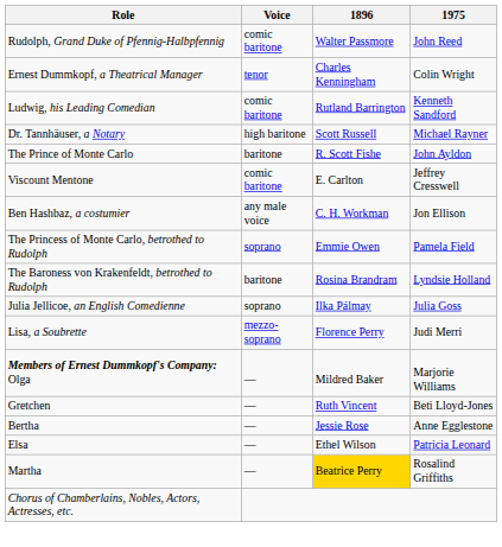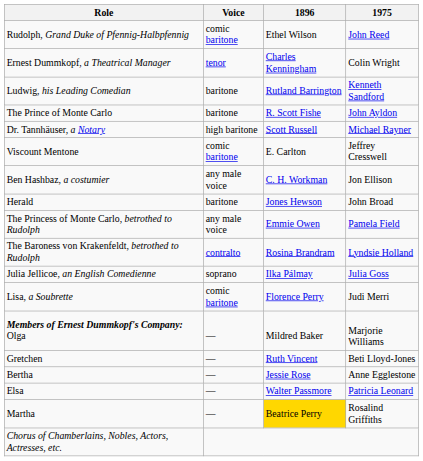 <table Class="wikitable" style="font-size:90%; line-height:1.2">
 <tr>
 <th>Role</th>
 <th>Voice</th>
 <th>1896</th>
 <th>1975</th>
 </tr>
 <tr>
 <td>Rudolph, <em>Grand Duke of Pfennig-Halbpfennig</em></td>
 <td>comic <a href='#'>baritone</a></td>
-<td><a href='#'>Walter Passmore</a></td>
+<td>Ethel Wilson</td>
 <td><a href='#'>John Reed</a></td>
 </tr>
 <tr>
 <td>Ernest Dummkopf, <em>a Theatrical Manager</em></td>
 <td><a href='#'>tenor</a></td>
 <td><a href='#'>Charles Kenningham</a></td>
 <td>Colin Wright</td>
 </tr>
 <tr>
 <td>Ludwig, <em>his Leading Comedian</em></td>
-<td>comic <a href='#'>baritone</a></td>
+<td>baritone</td>
 <td><a href='#'>Rutland Barrington</a></td>
 <td><a href='#'>Kenneth Sandford</a></td>
+</tr>
+<tr>
+<td>The Prince of Monte Carlo</td>
+<td>baritone</td>
+<td><a href='#'>R. Scott Fishe</a></td>
+<td><a href='#'>John Ayldon</a></td>
 </tr>
 <tr>
 <td>Dr. Tannhäuser, <em>a <a href='#'>Notary</a></em></td>
 <td>high baritone</td>
 <td><a href='#'>Scott Russell</a></td>
 <td><a href='#'>Michael Rayner</a></td>
-</tr>
-<tr>
-<td>The Prince of Monte Carlo</td>
-<td>baritone</td>
-<td><a href='#'>R. Scott Fishe</a></td>
-<td><a href='#'>John Ayldon</a></td>
 </tr>
 <tr>
 <td>Viscount Mentone</td>
 <td>comic <a href='#'>baritone</a></td>
 <td>E. Carlton</td>
 <td>Jeffrey Cresswell</td>
 </tr>
 <tr>
 <td>Ben Hashbaz, <em>a costumier</em></td>
 <td>any male voice</td>
 <td><a href='#'>C. H. Workman</a></td>
 <td>Jon Ellison</td>
 </tr>
 <tr>
+<td>Herald</td>
+<td>baritone</td>
+<td><a href='#'>Jones Hewson</a></td>
+<td>John Broad</td>
+</tr>
+<tr>
 <td>The Princess of Monte Carlo, <em>betrothed to Rudolph</em></td>
-<td><a href='#'>soprano</a></td>
+<td>any male voice</td>
 <td><a href='#'>Emmie Owen</a></td>
 <td><a href='#'>Pamela Field</a></td>
 </tr>
 <tr>
 <td>The Baroness von Krakenfeldt, <em>betrothed to Rudolph</em></td>
-<td>baritone</td>
+<td><a href='#'>contralto</a></td>
 <td><a href='#'>Rosina Brandram</a></td>
 <td><a href='#'>Lyndsie Holland</a></td>
 </tr>
 <tr>
 <td>Julia Jellicoe, <em>an English Comedienne</em></td>
 <td>soprano</td>
 <td><a href='#'>Ilka Pálmay</a></td>
 <td><a href='#'>Julia Goss</a></td>
 </tr>
 <tr>
 <td>Lisa, <em>a Soubrette</em></td>
-<td><a href='#'>mezzo-soprano</a></td>
+<td>comic <a href='#'>baritone</a></td>
 <td><a href='#'>Florence Perry</a></td>
 <td>Judi Merri</td>
 </tr>
 <tr>
 <td><strong><em>Members of Ernest Dummkopf's Company:</em></strong><br>Olga</td>
 <td><br>—</td>
 <td><br>Mildred Baker</td>
 <td><br>Marjorie Williams</td>
 </tr>
 <tr>
 <td>Gretchen</td>
 <td>—</td>
 <td><a href='#'>Ruth Vincent</a></td>
 <td>Beti Lloyd-Jones</td>
 </tr>
 <tr>
 <td>Bertha</td>
 <td>—</td>
 <td><a href='#'>Jessie Rose</a></td>
 <td>Anne Egglestone</td>
 </tr>
 <tr>
 <td>Elsa</td>
 <td>—</td>
-<td>Ethel Wilson</td>
+<td><a href='#'>Walter Passmore</a></td>
 <td><a href='#'>Patricia Leonard</a></td>
 </tr>
 <tr>
 <td>Martha</td>
 <td>—</td>
 <td style="background: gold;">Beatrice Perry</td>
 <td>Rosalind Griffiths</td>
 </tr>
 <tr>
 <td><em>Chorus of Chamberlains, Nobles, Actors, Actresses, etc.</em></td>
 </tr>
 </table>
